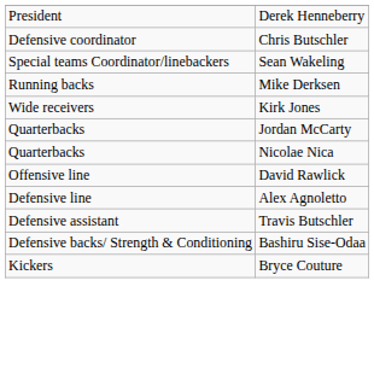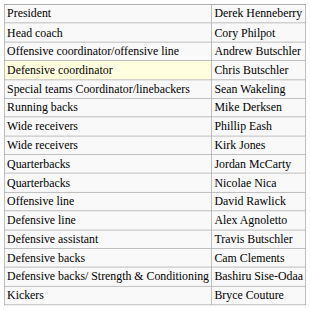 <table class="wikitable">
 <tr>
 </tr>
 <tr>
 <td>President</td>
 <td>Derek Henneberry</td>
 </tr>
 <tr>
-<td>Defensive coordinator</td>
+<td>Head coach</td>
+<td>Cory Philpot</td>
+</tr>
+<tr>
+<td>Offensive coordinator/offensive line</td>
+<td>Andrew Butschler</td>
+</tr>
+<tr>
+<td style="background: lightyellow;">Defensive coordinator</td>
 <td>Chris Butschler</td>
 </tr>
 <tr>
 <td>Special teams Coordinator/linebackers</td>
 <td>Sean Wakeling</td>
 </tr>
 <tr>
 <td>Running backs</td>
 <td>Mike Derksen</td>
+</tr>
+<tr>
+<td>Wide receivers</td>
+<td>Phillip Eash</td>
 </tr>
 <tr>
 <td>Wide receivers</td>
 <td>Kirk Jones</td>
 </tr>
 <tr>
 <td>Quarterbacks</td>
 <td>Jordan McCarty</td>
 </tr>
 <tr>
 <td>Quarterbacks</td>
 <td>Nicolae Nica</td>
 </tr>
 <tr>
 <td>Offensive line</td>
 <td>David Rawlick</td>
 </tr>
 <tr>
 <td>Defensive line</td>
 <td>Alex Agnoletto</td>
 </tr>
 <tr>
 <td>Defensive assistant</td>
 <td>Travis Butschler</td>
 </tr>
 <tr>
+<td>Defensive backs</td>
+<td>Cam Clements</td>
+</tr>
+<tr>
 <td>Defensive backs/ Strength & Conditioning</td>
 <td>Bashiru Sise-Odaa</td>
 </tr>
 <tr>
 <td>Kickers</td>
 <td>Bryce Couture</td>
 </tr>
 </table>
